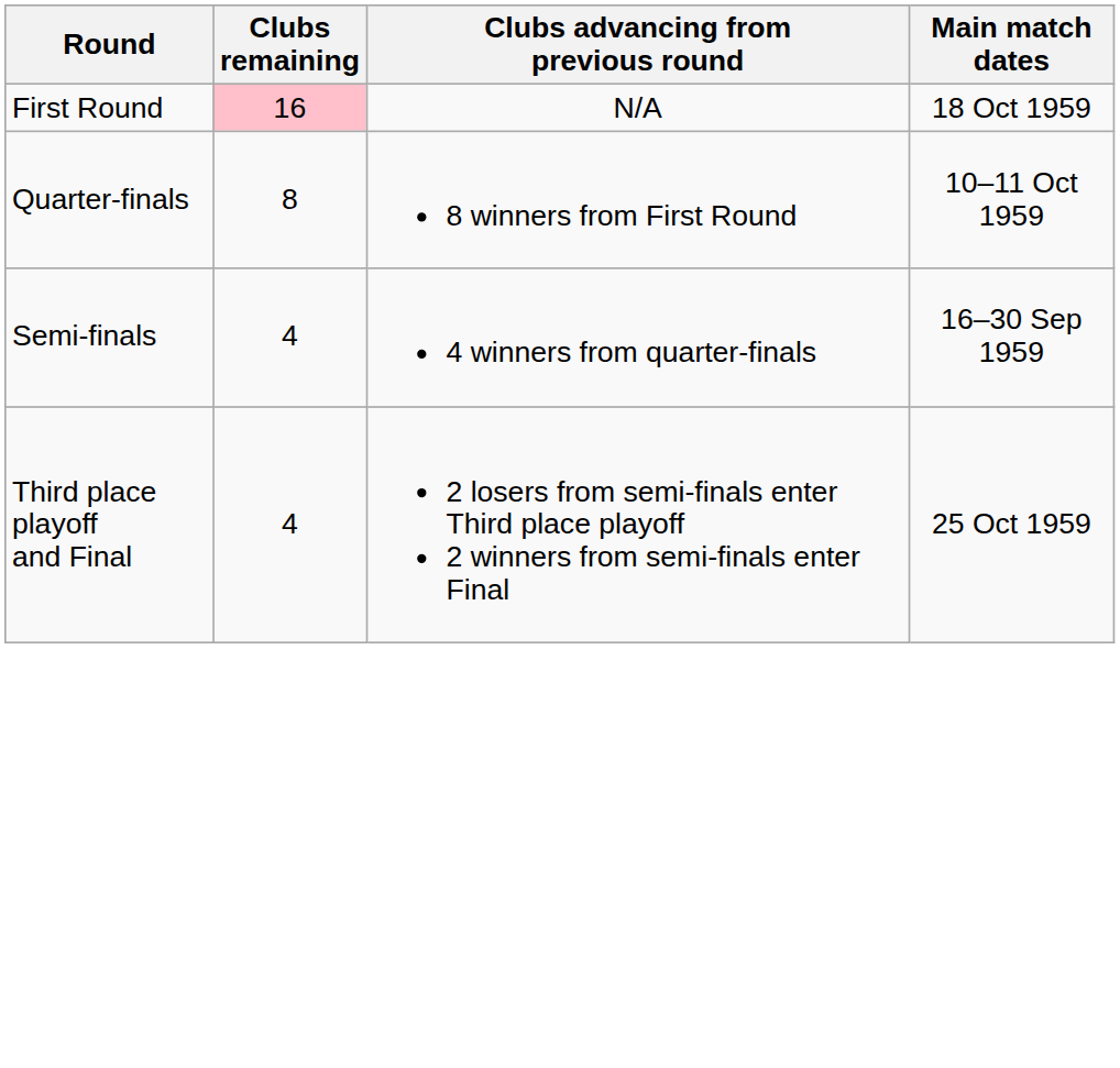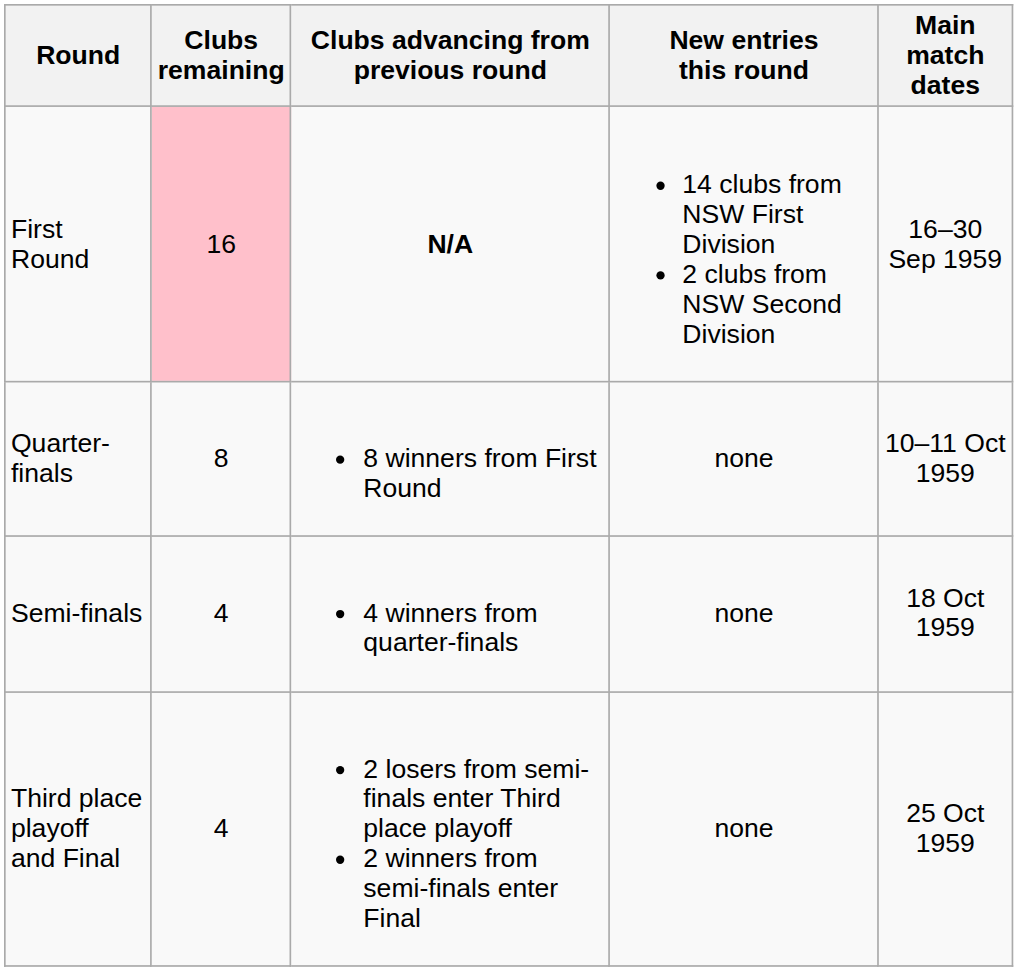 <table class="wikitable">
 <tr>
 <th>Round</th>
 <th>Clubs<br>remaining</th>
 <th>Clubs advancing from<br>previous round</th>
+<th>New entries<br>this round</th>
 <th>Main match dates</th>
 </tr>
 <tr>
 <td>First Round</td>
 <td style="background: pink; text-align:center;">16</td>
-<td style="text-align:center;">N/A</td>
-<td style="text-align:center;">18 Oct 1959</td>
+<td style="text-align:center;"><strong>N/A</strong></td>
+<td><br><ul><li>14 clubs from NSW First Division</li><li>2 clubs from NSW Second Division</li></ul></td>
+<td style="text-align:center;">16–30 Sep 1959</td>
 </tr>
 <tr>
 <td>Quarter-finals</td>
 <td style="text-align:center;">8</td>
 <td><br><ul><li>8 winners from First Round</li></ul></td>
+<td style="text-align:center;">none</td>
 <td style="text-align:center;">10–11 Oct 1959</td>
 </tr>
 <tr>
 <td>Semi-finals</td>
 <td style="text-align:center;">4</td>
 <td><br><ul><li>4 winners from quarter-finals</li></ul></td>
-<td style="text-align:center;">16–30 Sep 1959</td>
+<td style="text-align:center;">none</td>
+<td style="text-align:center;">18 Oct 1959</td>
 </tr>
 <tr>
 <td>Third place playoff <br>and Final</td>
 <td style="text-align:center;">4</td>
 <td><br><ul><li>2 losers from semi-finals enter Third place playoff</li><li>2 winners from semi-finals enter Final</li></ul></td>
+<td style="text-align:center;">none</td>
 <td style="text-align:center;">25 Oct 1959</td>
 </tr>
 </table>
